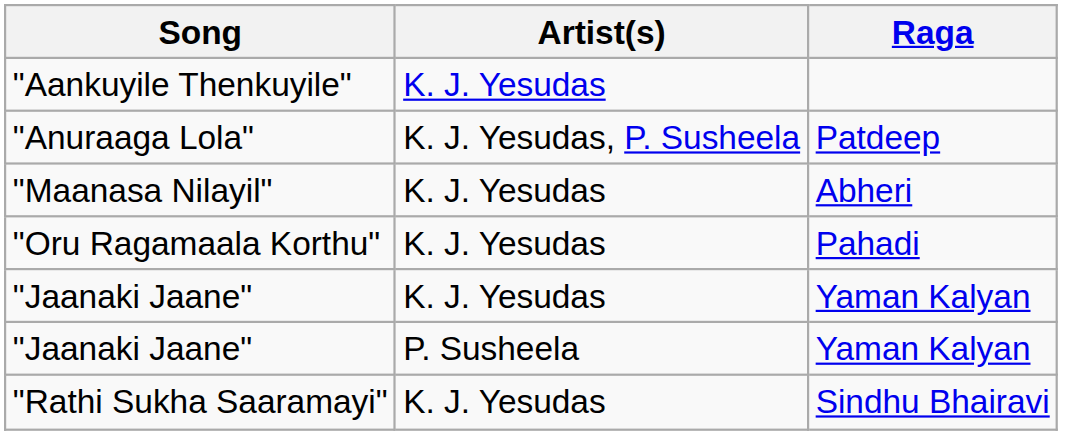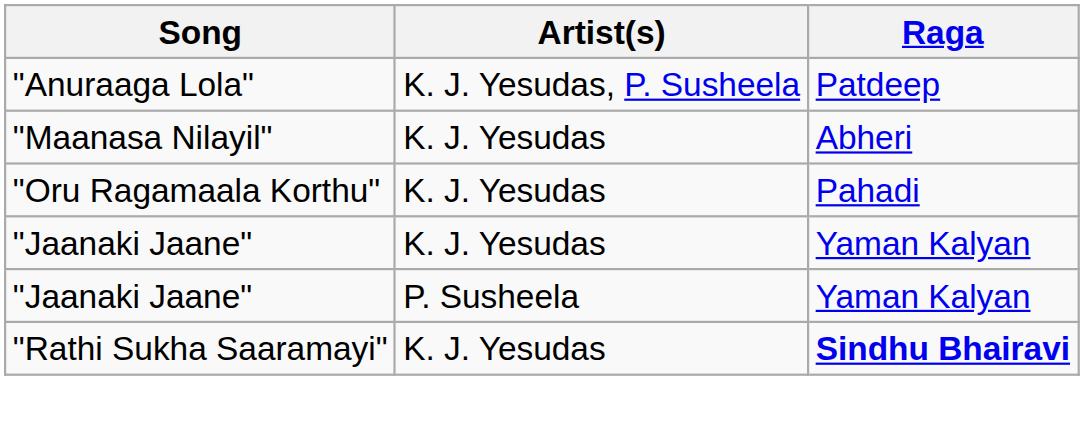 <table class="wikitable" style="font-size:95%;">
 <tr>
 <th>Song</th>
 <th>Artist(s)</th>
 <th><a href='#'>Raga</a></th>
-</tr>
-<tr>
-<td>"Aankuyile Thenkuyile"</td>
-<td><a href='#'>K. J. Yesudas</a></td>
-<td></td>
 </tr>
 <tr>
 <td>"Anuraaga Lola"</td>
 <td>K. J. Yesudas, <a href='#'>P. Susheela</a></td>
 <td><a href='#'>Patdeep</a></td>
 </tr>
 <tr>
 <td>"Maanasa Nilayil"</td>
 <td>K. J. Yesudas</td>
 <td><a href='#'>Abheri</a></td>
 </tr>
 <tr>
 <td>"Oru Ragamaala Korthu"</td>
 <td>K. J. Yesudas</td>
 <td><a href='#'>Pahadi</a></td>
 </tr>
 <tr>
 <td>"Jaanaki Jaane"</td>
 <td>K. J. Yesudas</td>
 <td><a href='#'>Yaman Kalyan</a></td>
 </tr>
 <tr>
 <td>"Jaanaki Jaane"</td>
 <td>P. Susheela</td>
 <td><a href='#'>Yaman Kalyan</a></td>
 </tr>
 <tr>
 <td>"Rathi Sukha Saaramayi"</td>
 <td>K. J. Yesudas</td>
-<td><a href='#'>Sindhu Bhairavi</a></td>
+<td><strong><a href='#'>Sindhu Bhairavi</a></strong></td>
 </tr>
 </table>
